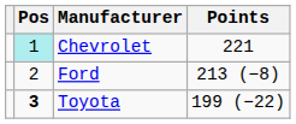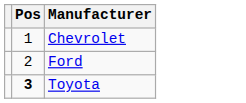 <table class="wikitable" style="font-size: 95%;">
 <tr>
 <th></th>
 <th>Pos</th>
 <th>Manufacturer</th>
-<th>Points</th>
 </tr>
 <tr>
 <td align="left"></td>
-<td style="background: paleturquoise; text-align:center;">1</td>
+<td style="text-align:center;">1</td>
 <td><a href='#'>Chevrolet</a></td>
-<td style="text-align:center;">221</td>
 </tr>
 <tr>
 <td align="left"></td>
 <td style="text-align:center;">2</td>
 <td><a href='#'>Ford</a></td>
-<td style="text-align:center;">213 (−8)</td>
 </tr>
 <tr>
 <td align="left"></td>
 <td style="text-align:center;"><strong>3</strong></td>
 <td><a href='#'>Toyota</a></td>
-<td style="text-align:center;">199 (−22)</td>
 </tr>
 </table>
